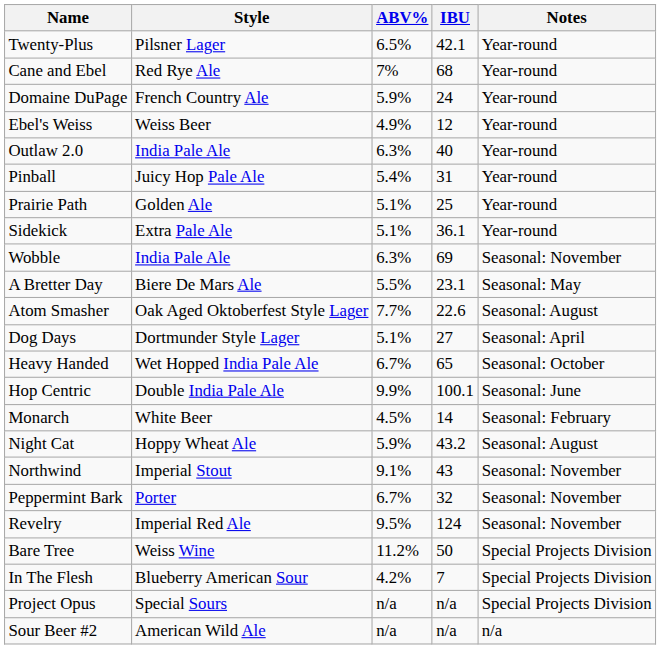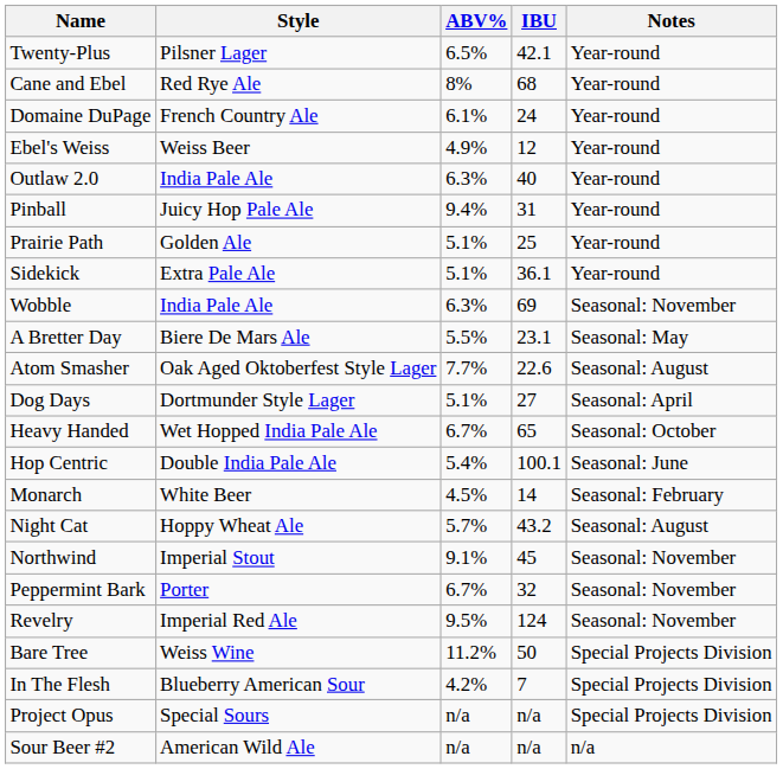 <table class="wikitable sortable">
 <tr>
 <th>Name</th>
 <th>Style</th>
 <th><a href='#'>ABV%</a></th>
 <th><a href='#'>IBU</a></th>
 <th>Notes</th>
 </tr>
 <tr>
 <td>Twenty-Plus</td>
 <td>Pilsner <a href='#'>Lager</a></td>
 <td>6.5%</td>
 <td>42.1</td>
 <td>Year-round</td>
 </tr>
 <tr>
 <td>Cane and Ebel</td>
 <td>Red Rye <a href='#'>Ale</a></td>
-<td>7%</td>
+<td>8%</td>
 <td>68</td>
 <td>Year-round</td>
 </tr>
 <tr>
 <td>Domaine DuPage</td>
 <td>French Country <a href='#'>Ale</a></td>
-<td>5.9%</td>
+<td>6.1%</td>
 <td>24</td>
 <td>Year-round</td>
 </tr>
 <tr>
 <td>Ebel's Weiss</td>
 <td>Weiss Beer</td>
 <td>4.9%</td>
 <td>12</td>
 <td>Year-round</td>
 </tr>
 <tr>
 <td>Outlaw 2.0</td>
 <td><a href='#'>India Pale Ale</a></td>
 <td>6.3%</td>
 <td>40</td>
 <td>Year-round</td>
 </tr>
 <tr>
 <td>Pinball</td>
 <td>Juicy Hop <a href='#'>Pale Ale</a></td>
-<td>5.4%</td>
+<td>9.4%</td>
 <td>31</td>
 <td>Year-round</td>
 </tr>
 <tr>
 <td>Prairie Path</td>
 <td>Golden <a href='#'>Ale</a></td>
 <td>5.1%</td>
 <td>25</td>
 <td>Year-round</td>
 </tr>
 <tr>
 <td>Sidekick</td>
 <td>Extra <a href='#'>Pale Ale</a></td>
 <td>5.1%</td>
 <td>36.1</td>
 <td>Year-round</td>
 </tr>
 <tr>
 <td>Wobble</td>
 <td><a href='#'>India Pale Ale</a></td>
 <td>6.3%</td>
 <td>69</td>
 <td>Seasonal: November</td>
 </tr>
 <tr>
 <td>A Bretter Day</td>
 <td>Biere De Mars <a href='#'>Ale</a></td>
 <td>5.5%</td>
 <td>23.1</td>
 <td>Seasonal: May</td>
 </tr>
 <tr>
 <td>Atom Smasher</td>
 <td>Oak Aged Oktoberfest Style <a href='#'>Lager</a></td>
 <td>7.7%</td>
 <td>22.6</td>
 <td>Seasonal: August</td>
 </tr>
 <tr>
 <td>Dog Days</td>
 <td>Dortmunder Style <a href='#'>Lager</a></td>
 <td>5.1%</td>
 <td>27</td>
 <td>Seasonal: April</td>
 </tr>
 <tr>
 <td>Heavy Handed</td>
 <td>Wet Hopped <a href='#'>India Pale Ale</a></td>
 <td>6.7%</td>
 <td>65</td>
 <td>Seasonal: October</td>
 </tr>
 <tr>
 <td>Hop Centric</td>
 <td>Double <a href='#'>India Pale Ale</a></td>
-<td>9.9%</td>
+<td>5.4%</td>
 <td>100.1</td>
 <td>Seasonal: June</td>
 </tr>
 <tr>
 <td>Monarch</td>
 <td>White Beer</td>
 <td>4.5%</td>
 <td>14</td>
 <td>Seasonal: February</td>
 </tr>
 <tr>
 <td>Night Cat</td>
 <td>Hoppy Wheat <a href='#'>Ale</a></td>
-<td>5.9%</td>
+<td>5.7%</td>
 <td>43.2</td>
 <td>Seasonal: August</td>
 </tr>
 <tr>
 <td>Northwind</td>
 <td>Imperial <a href='#'>Stout</a></td>
 <td>9.1%</td>
-<td>43</td>
+<td>45</td>
 <td>Seasonal: November</td>
 </tr>
 <tr>
 <td>Peppermint Bark</td>
 <td><a href='#'>Porter</a></td>
 <td>6.7%</td>
 <td>32</td>
 <td>Seasonal: November</td>
 </tr>
 <tr>
 <td>Revelry</td>
 <td>Imperial Red <a href='#'>Ale</a></td>
 <td>9.5%</td>
 <td>124</td>
 <td>Seasonal: November</td>
 </tr>
 <tr>
 <td>Bare Tree</td>
 <td>Weiss <a href='#'>Wine</a></td>
 <td>11.2%</td>
 <td>50</td>
 <td>Special Projects Division</td>
 </tr>
 <tr>
 <td>In The Flesh</td>
 <td>Blueberry American <a href='#'>Sour</a></td>
 <td>4.2%</td>
 <td>7</td>
 <td>Special Projects Division</td>
 </tr>
 <tr>
 <td>Project Opus</td>
 <td>Special <a href='#'>Sours</a></td>
 <td>n/a</td>
 <td>n/a</td>
 <td>Special Projects Division</td>
 </tr>
 <tr>
 <td>Sour Beer #2</td>
 <td>American Wild <a href='#'>Ale</a></td>
 <td>n/a</td>
 <td>n/a</td>
 <td>n/a</td>
 </tr>
 </table>
